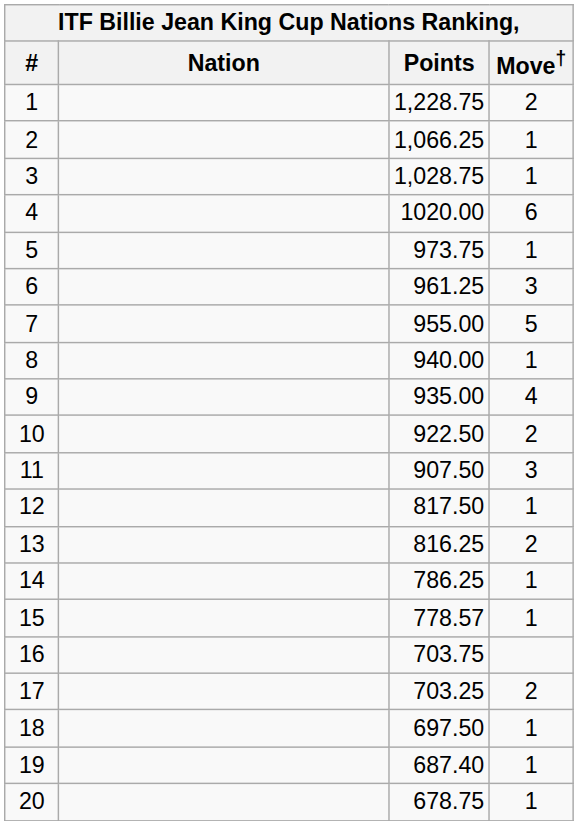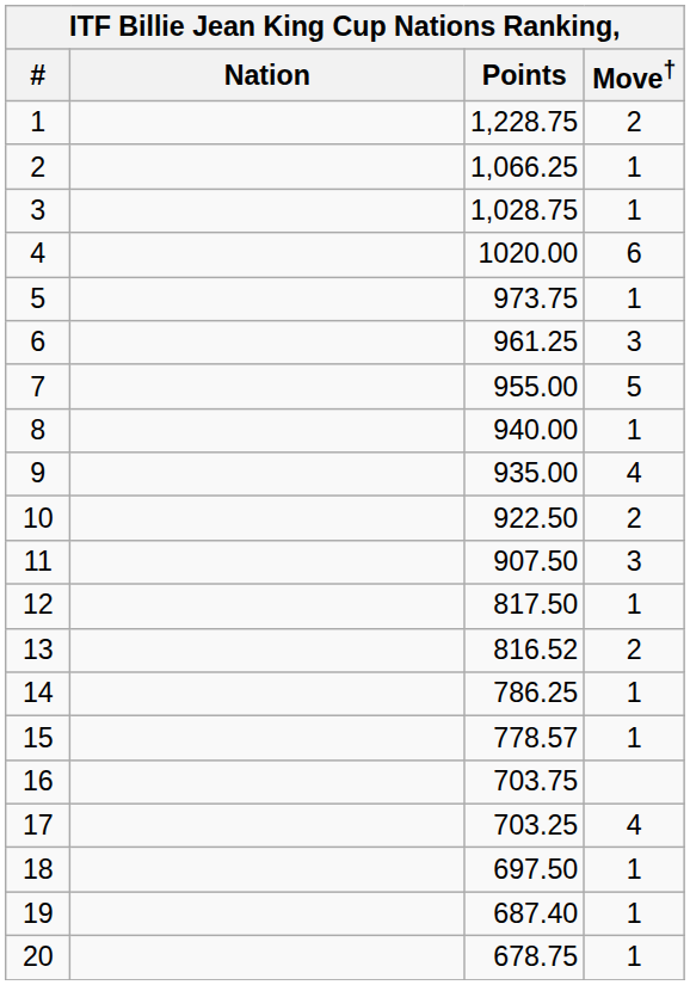 <table class=wikitable style=text-align:center;>
 <tr>
 <th colspan=4>ITF Billie Jean King Cup Nations Ranking, </th>
 </tr>
 <tr>
 <th width=30>#</th>
 <th width=220>Nation</th>
 <th width=50>Points</th>
 <th width=50>Move<sup>†</sup></th>
 </tr>
 <tr>
 <td>1</td>
 <td align=left></td>
 <td align=right>1,228.75</td>
 <td> 2</td>
 </tr>
 <tr>
 <td>2</td>
 <td align=left></td>
 <td align=right>1,066.25</td>
 <td> 1</td>
 </tr>
 <tr>
 <td>3</td>
 <td align=left></td>
 <td align=right>1,028.75</td>
 <td> 1</td>
 </tr>
 <tr>
 <td>4</td>
 <td align=left></td>
 <td align=right>1020.00</td>
 <td> 6</td>
 </tr>
 <tr>
 <td>5</td>
 <td align=left></td>
 <td align=right>973.75</td>
 <td> 1</td>
 </tr>
 <tr>
 <td>6</td>
 <td align=left></td>
 <td align=right>961.25</td>
 <td> 3</td>
 </tr>
 <tr>
 <td>7</td>
 <td align=left></td>
 <td align=right>955.00</td>
 <td> 5</td>
 </tr>
 <tr>
 <td>8</td>
 <td align=left></td>
 <td align=right>940.00</td>
 <td> 1</td>
 </tr>
 <tr>
 <td>9</td>
 <td align=left></td>
 <td align=right>935.00</td>
 <td> 4</td>
 </tr>
 <tr>
 <td>10</td>
 <td align=left></td>
 <td align=right>922.50</td>
 <td> 2</td>
 </tr>
 <tr>
 <td>11</td>
 <td align=left></td>
 <td align=right>907.50</td>
 <td> 3</td>
 </tr>
 <tr>
 <td>12</td>
 <td align=left></td>
 <td align=right>817.50</td>
 <td> 1</td>
 </tr>
 <tr>
 <td>13</td>
 <td align=left></td>
-<td align=right>816.25</td>
+<td align=right>816.52</td>
 <td> 2</td>
 </tr>
 <tr>
 <td>14</td>
 <td align=left></td>
 <td align=right>786.25</td>
 <td> 1</td>
 </tr>
 <tr>
 <td>15</td>
 <td align=left></td>
 <td align=right>778.57</td>
 <td> 1</td>
 </tr>
 <tr>
 <td>16</td>
 <td align=left></td>
 <td align=right>703.75</td>
 <td></td>
 </tr>
 <tr>
 <td>17</td>
 <td align=left></td>
 <td align=right>703.25</td>
-<td> 2</td>
+<td> 4</td>
 </tr>
 <tr>
 <td>18</td>
 <td align=left></td>
 <td align=right>697.50</td>
 <td> 1</td>
 </tr>
 <tr>
 <td>19</td>
 <td align=left></td>
 <td align=right>687.40</td>
 <td> 1</td>
 </tr>
 <tr>
 <td>20</td>
 <td align=left></td>
 <td align=right>678.75</td>
 <td> 1</td>
 </tr>
 <tr>
 </tr>
 </table>
